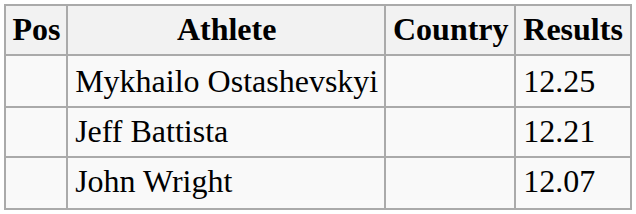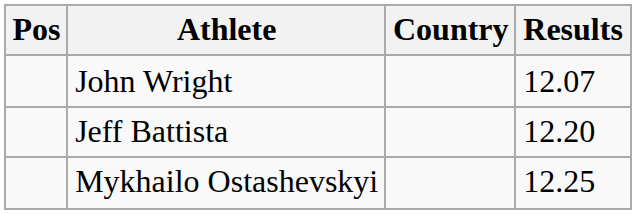 <table class="wikitable">
 <tr>
 <th>Pos</th>
 <th>Athlete</th>
 <th>Country</th>
 <th>Results</th>
 </tr>
 <tr>
 <td align="center"></td>
-<td>Mykhailo Ostashevskyi</td>
+<td>John Wright</td>
 <td></td>
-<td>12.25</td>
+<td>12.07</td>
 </tr>
 <tr>
 <td align="center"></td>
 <td>Jeff Battista</td>
 <td></td>
-<td>12.21</td>
+<td>12.20</td>
 </tr>
 <tr>
 <td align="center"></td>
-<td>John Wright</td>
+<td>Mykhailo Ostashevskyi</td>
 <td></td>
-<td>12.07</td>
+<td>12.25</td>
 </tr>
 </table>
